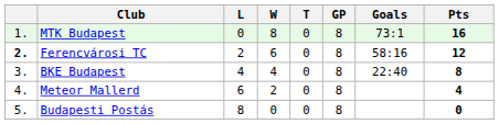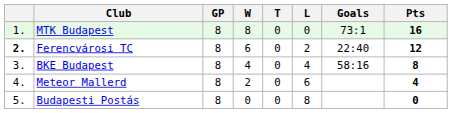 <table class="wikitable">
 <tr>
 <th width="30"></th>
 <th width="200">Club</th>
-<th width="30">L</th>
+<th width="30">GP</th>
 <th width="30">W</th>
 <th width="30">T</th>
-<th width="30">GP</th>
+<th width="30">L</th>
 <th width="70">Goals</th>
 <th width="70">Pts</th>
 </tr>
 <tr bgcolor="#e6fae6" align="center">
 <td>1.</td>
 <td align="left"><a href='#'>MTK Budapest</a></td>
-<td>0</td>
+<td>8</td>
 <td>8</td>
 <td>0</td>
-<td>8</td>
+<td>0</td>
 <td>73:1</td>
 <td><strong>16</strong></td>
 </tr>
 <tr bgcolor="#FFFFFF" align="center">
 <td><strong>2.</strong></td>
 <td align="left"><a href='#'>Ferencvárosi TC</a></td>
-<td>2</td>
+<td>8</td>
 <td>6</td>
 <td>0</td>
-<td>8</td>
-<td>58:16</td>
+<td>2</td>
+<td>22:40</td>
 <td><strong>12</strong></td>
 </tr>
 <tr bgcolor="#FFFFFF" align="center">
 <td>3.</td>
 <td align="left"><a href='#'>BKE Budapest</a></td>
-<td>4</td>
+<td>8</td>
 <td>4</td>
 <td>0</td>
-<td>8</td>
-<td>22:40</td>
+<td>4</td>
+<td>58:16</td>
 <td><strong>8</strong></td>
 </tr>
 <tr bgcolor="#FFFFFF" align="center">
 <td>4.</td>
 <td align="left"><a href='#'>Meteor Mallerd</a></td>
-<td>6</td>
+<td>8</td>
 <td>2</td>
 <td>0</td>
-<td>8</td>
+<td>6</td>
 <td></td>
 <td><strong>4</strong></td>
 </tr>
 <tr bgcolor="#FFFFFF" align="center">
 <td>5.</td>
 <td align="left"><a href='#'>Budapesti Postás</a></td>
 <td>8</td>
 <td>0</td>
 <td>0</td>
 <td>8</td>
 <td></td>
 <td><strong>0</strong></td>
 </tr>
 </table>
